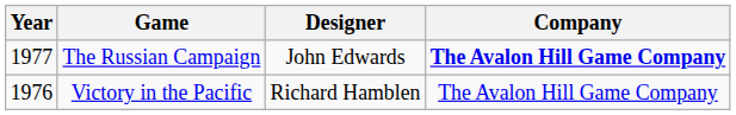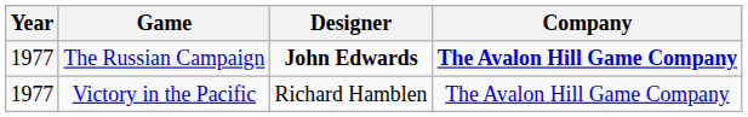 <table class="wikitable" style="font-size: 95%">
 <tr>
 <th>Year</th>
 <th>Game</th>
 <th>Designer</th>
 <th>Company</th>
 </tr>
 <tr align="center">
 <td>1977</td>
 <td><a href='#'>The Russian Campaign</a></td>
-<td>John Edwards</td>
+<td><strong>John Edwards</strong></td>
 <td><strong><a href='#'>The Avalon Hill Game Company</a></strong></td>
 </tr>
 <tr align="center">
-<td>1976</td>
+<td>1977</td>
 <td><a href='#'>Victory in the Pacific</a></td>
 <td>Richard Hamblen</td>
 <td><a href='#'>The Avalon Hill Game Company</a></td>
 </tr>
 </table>
